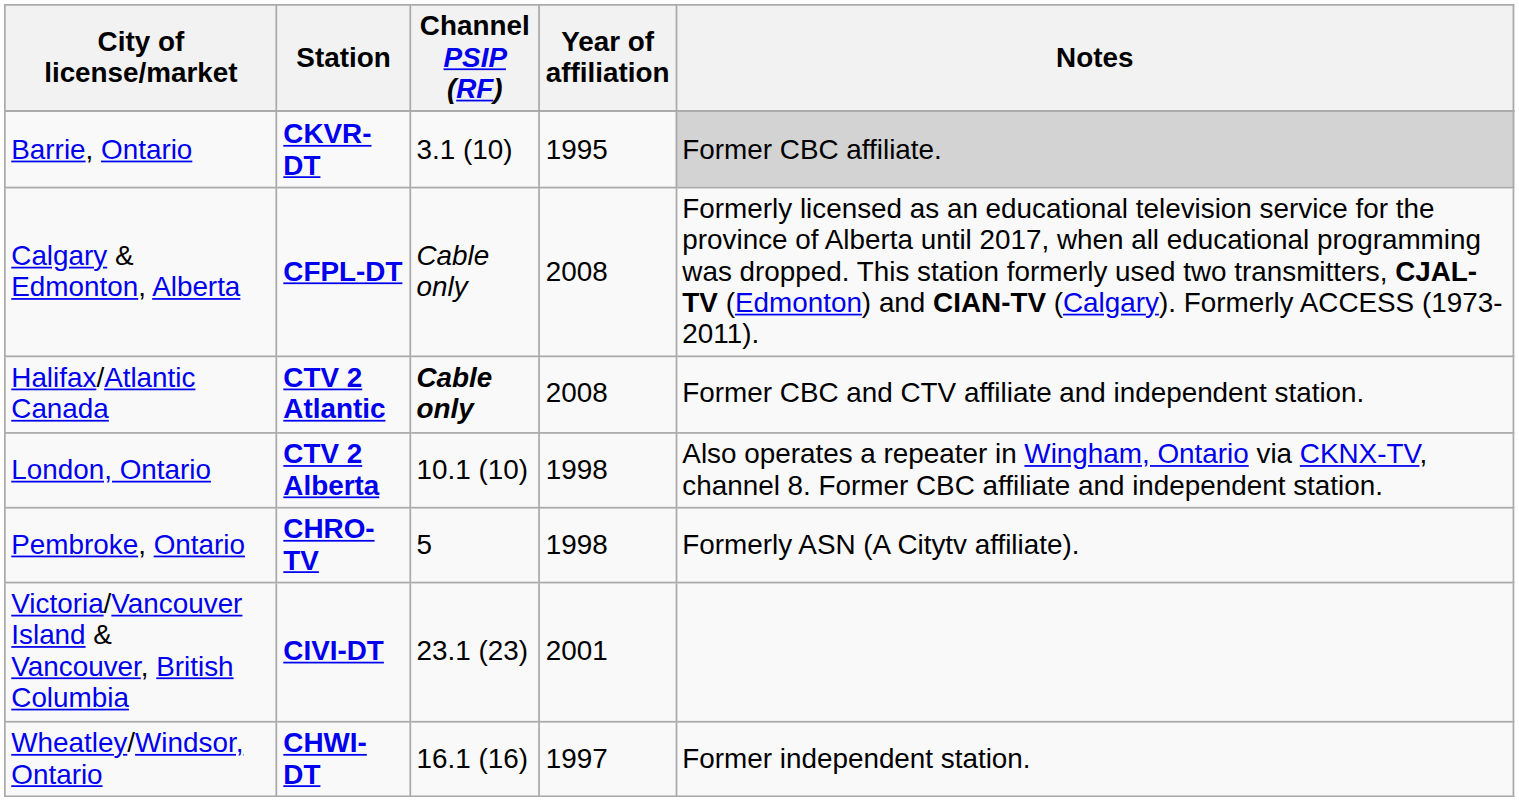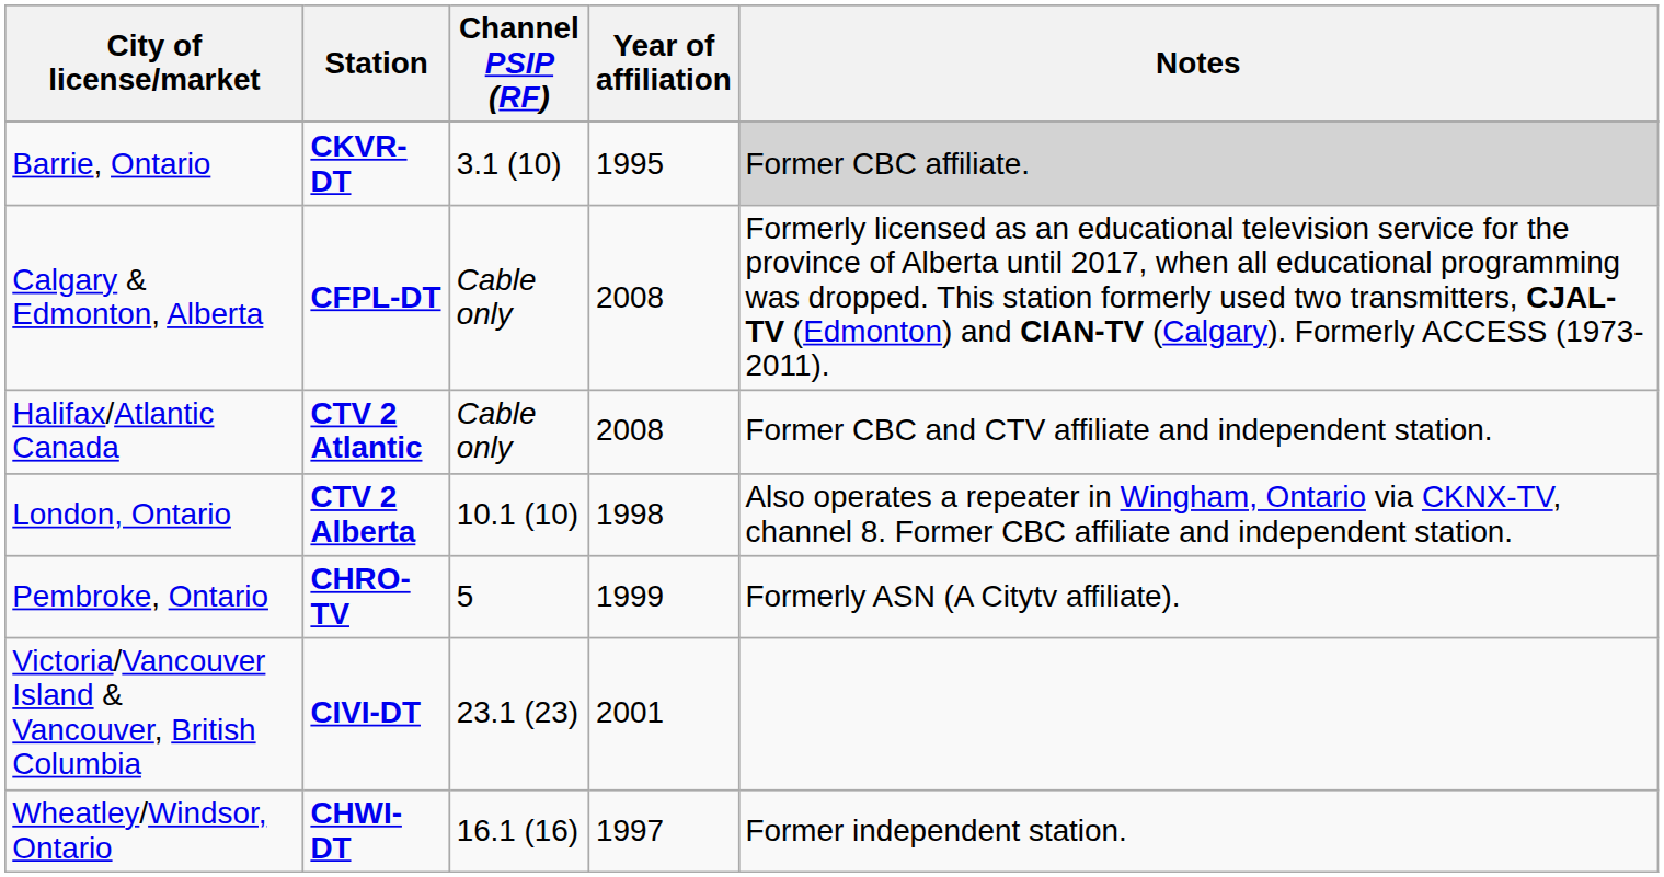 <table class="wikitable">
 <tr>
 <th>City of license/market</th>
 <th>Station</th>
 <th>Channel<br><em><a href='#'>PSIP</a> (<a href='#'>RF</a>)</em></th>
 <th>Year of<br>affiliation</th>
 <th>Notes</th>
 </tr>
 <tr style="vertical-align: top; text-align: left;">
 </tr>
 <tr>
 <td><a href='#'>Barrie</a>, <a href='#'>Ontario</a></td>
 <td><strong><a href='#'>CKVR-DT</a></strong></td>
 <td>3.1 (10)</td>
 <td>1995</td>
 <td style="background: lightgrey;">Former CBC affiliate.</td>
 </tr>
 <tr>
 <td><a href='#'>Calgary</a> & <a href='#'>Edmonton</a>, <a href='#'>Alberta</a></td>
 <td><strong><a href='#'>CFPL-DT</a></strong></td>
 <td><em>Cable only</em></td>
 <td>2008</td>
 <td>Formerly licensed as an educational television service for the province of Alberta until 2017, when all educational programming was dropped. This station formerly used two transmitters, <strong>CJAL-TV</strong> (<a href='#'>Edmonton</a>) and <strong>CIAN-TV</strong> (<a href='#'>Calgary</a>). Formerly ACCESS (1973-2011).</td>
 </tr>
 <tr>
 <td><a href='#'>Halifax</a>/<a href='#'>Atlantic Canada</a></td>
 <td><strong><a href='#'>CTV 2 Atlantic</a></strong></td>
-<td><strong><em>Cable only</em></strong></td>
+<td><em>Cable only</em></td>
 <td>2008</td>
 <td>Former CBC and CTV affiliate and independent station.</td>
 </tr>
 <tr>
 <td><a href='#'>London, Ontario</a></td>
 <td><strong><a href='#'>CTV 2 Alberta</a></strong></td>
 <td>10.1 (10)</td>
 <td>1998</td>
 <td>Also operates a repeater in <a href='#'>Wingham, Ontario</a> via <a href='#'>CKNX-TV</a>, channel 8. Former CBC affiliate and independent station.</td>
 </tr>
 <tr>
 <td><a href='#'>Pembroke</a>, <a href='#'>Ontario</a></td>
 <td><strong><a href='#'>CHRO-TV</a></strong></td>
 <td>5</td>
-<td>1998</td>
+<td>1999</td>
 <td>Formerly ASN (A Citytv affiliate).</td>
 </tr>
 <tr>
 <td><a href='#'>Victoria</a>/<a href='#'>Vancouver Island</a> &<br><a href='#'>Vancouver</a>, <a href='#'>British Columbia</a></td>
 <td><strong><a href='#'>CIVI-DT</a></strong></td>
 <td>23.1 (23)</td>
 <td>2001</td>
 <td></td>
 </tr>
 <tr>
 <td><a href='#'>Wheatley</a>/<a href='#'>Windsor, Ontario</a></td>
 <td><strong><a href='#'>CHWI-DT</a></strong></td>
 <td>16.1 (16)</td>
 <td>1997</td>
 <td>Former independent station.</td>
 </tr>
 <tr>
 </tr>
 </table>
